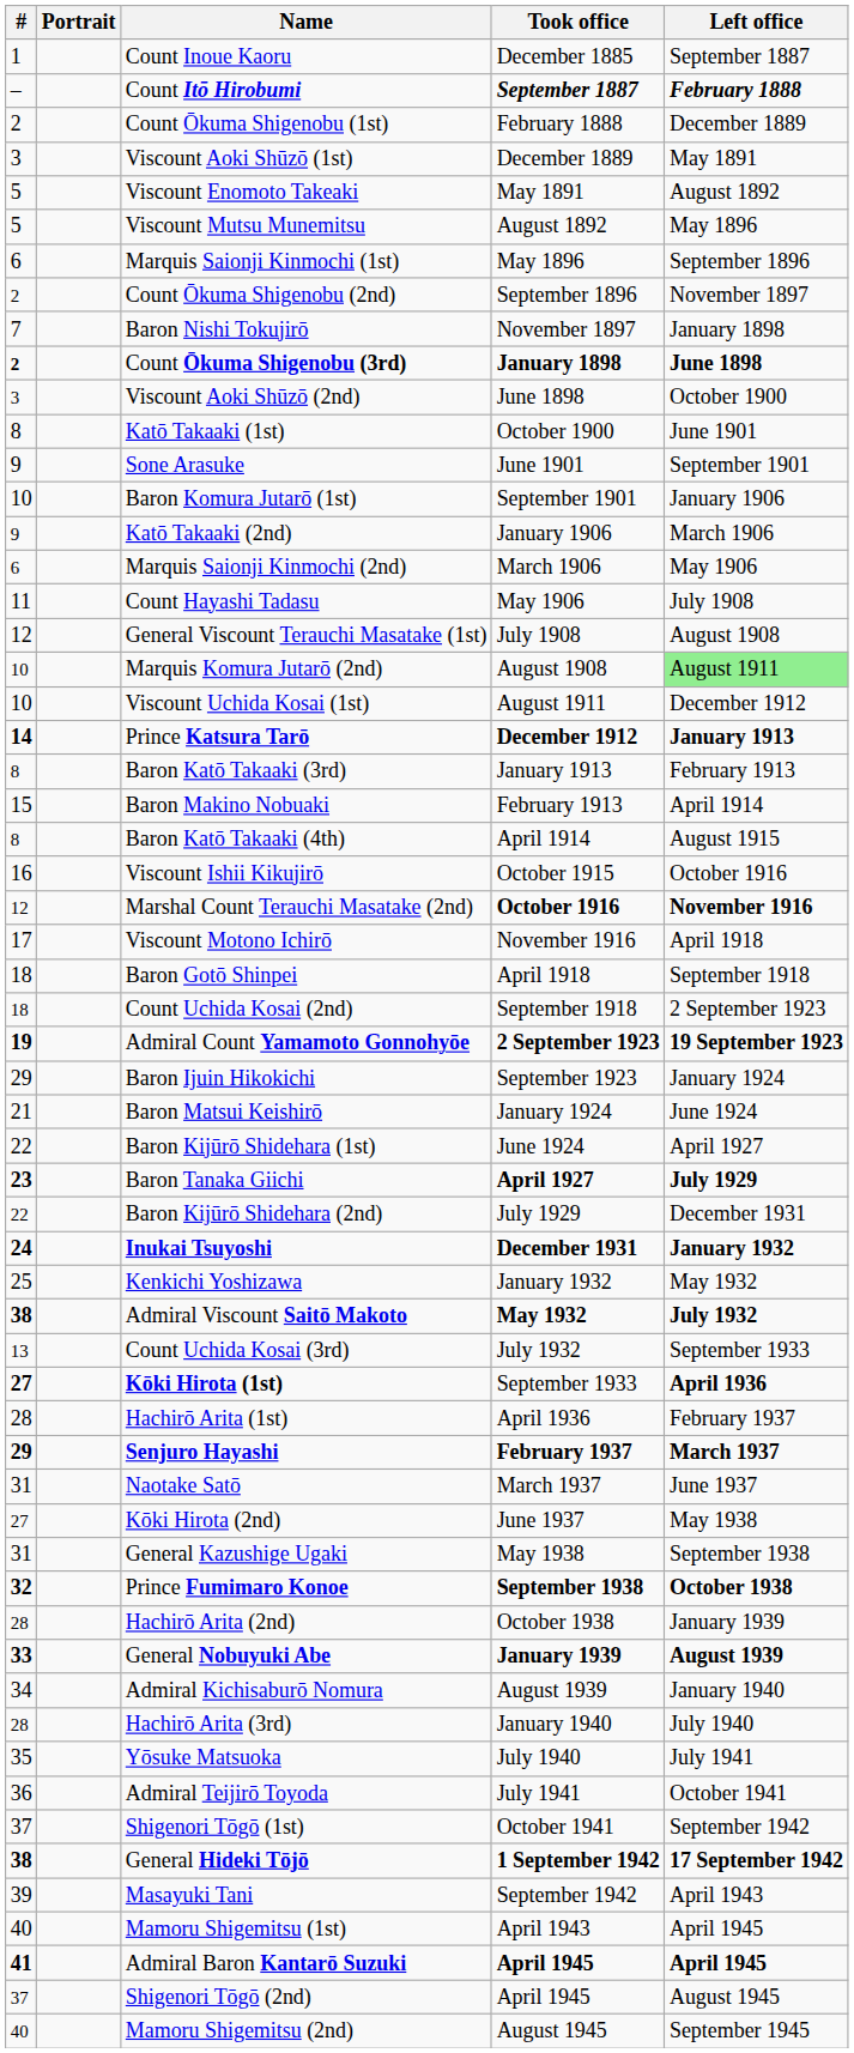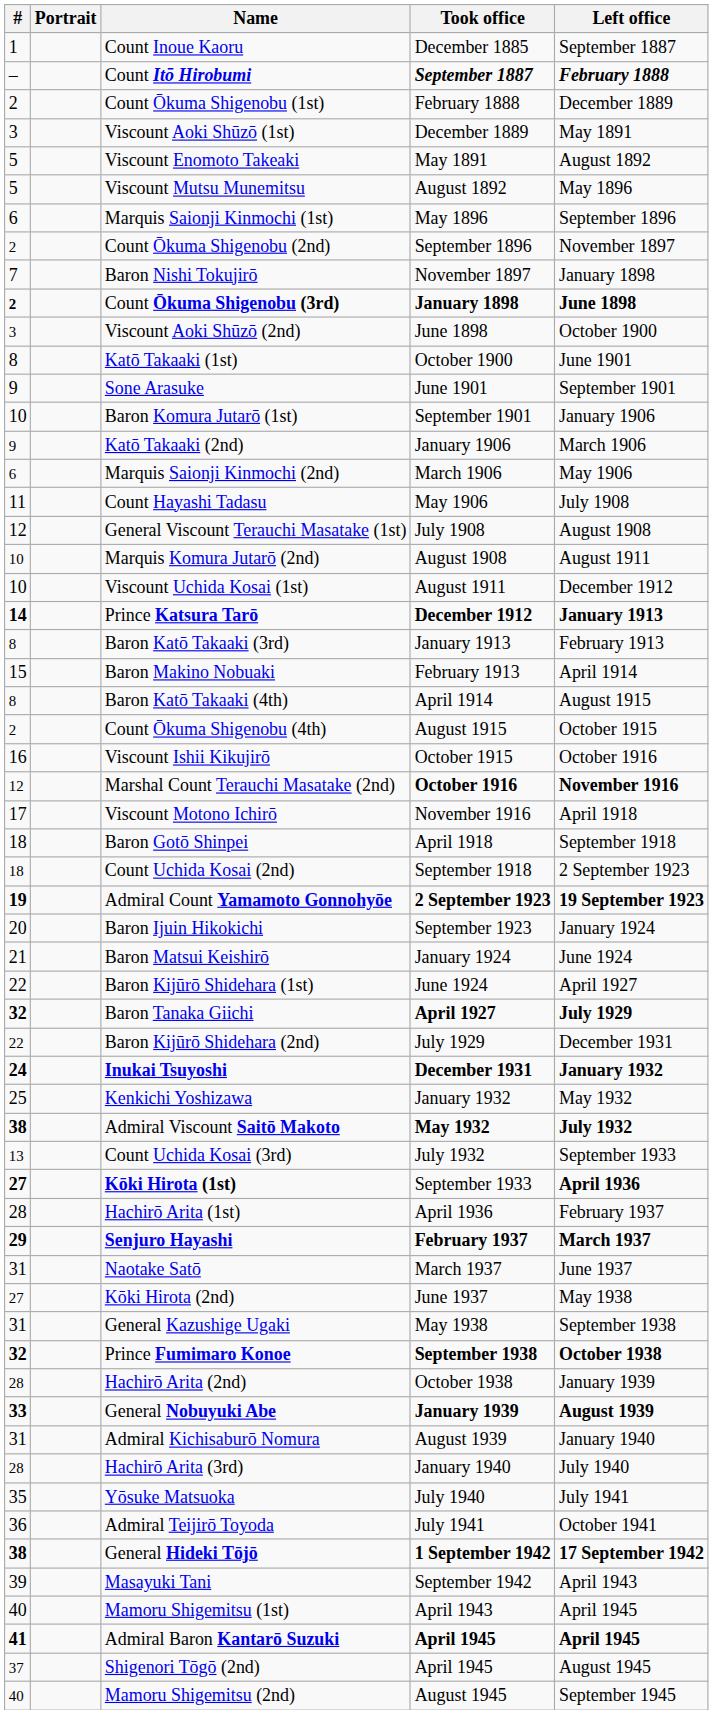 <table class="wikitable sortable">
 <tr>
 <th>#</th>
 <th>Portrait</th>
 <th>Name</th>
 <th>Took office</th>
 <th>Left office</th>
 </tr>
 <tr>
 <td>1</td>
 <td></td>
 <td>Count <a href='#'>Inoue Kaoru</a></td>
 <td>December 1885</td>
 <td>September 1887</td>
 </tr>
 <tr>
 <td><em>–</em></td>
 <td></td>
 <td>Count <strong><em><a href='#'>Itō Hirobumi</a></em></strong></td>
 <td><strong><em>September 1887</em></strong></td>
 <td><strong><em>February 1888</em></strong></td>
 </tr>
 <tr>
 <td>2</td>
 <td></td>
 <td>Count <a href='#'>Ōkuma Shigenobu</a>  (1st)</td>
 <td>February 1888</td>
 <td>December 1889</td>
 </tr>
 <tr>
 <td>3</td>
 <td></td>
 <td>Viscount <a href='#'>Aoki Shūzō</a>  (1st)</td>
 <td>December 1889</td>
 <td>May 1891</td>
 </tr>
 <tr>
 <td>5</td>
 <td></td>
 <td>Viscount <a href='#'>Enomoto Takeaki</a></td>
 <td>May 1891</td>
 <td>August 1892</td>
 </tr>
 <tr>
 <td>5</td>
 <td></td>
 <td>Viscount <a href='#'>Mutsu Munemitsu</a></td>
 <td>August 1892</td>
 <td>May 1896</td>
 </tr>
 <tr>
 <td>6</td>
 <td></td>
 <td>Marquis <a href='#'>Saionji Kinmochi</a>  (1st)</td>
 <td>May 1896</td>
 <td>September 1896</td>
 </tr>
 <tr>
 <td><small>2</small></td>
 <td></td>
 <td>Count <a href='#'>Ōkuma Shigenobu</a>  (2nd)</td>
 <td>September 1896</td>
 <td>November 1897</td>
 </tr>
 <tr>
 <td>7</td>
 <td></td>
 <td>Baron <a href='#'>Nishi Tokujirō</a></td>
 <td>November 1897</td>
 <td>January 1898</td>
 </tr>
 <tr>
 <td><strong><small>2</small></strong></td>
 <td></td>
 <td>Count <strong><a href='#'>Ōkuma Shigenobu</a></strong>  <strong>(3rd)</strong></td>
 <td><strong>January 1898</strong></td>
 <td><strong>June 1898</strong></td>
 </tr>
 <tr>
 <td><small>3</small></td>
 <td></td>
 <td>Viscount <a href='#'>Aoki Shūzō</a>  (2nd)</td>
 <td>June 1898</td>
 <td>October 1900</td>
 </tr>
 <tr>
 <td>8</td>
 <td></td>
 <td><a href='#'>Katō Takaaki</a>  (1st)</td>
 <td>October 1900</td>
 <td>June 1901</td>
 </tr>
 <tr>
 <td>9</td>
 <td></td>
 <td><a href='#'>Sone Arasuke</a></td>
 <td>June 1901</td>
 <td>September 1901</td>
 </tr>
 <tr>
 <td>10</td>
 <td></td>
 <td>Baron <a href='#'>Komura Jutarō</a>  (1st)</td>
 <td>September 1901</td>
 <td>January 1906</td>
 </tr>
 <tr>
 <td><small>9</small></td>
 <td></td>
 <td><a href='#'>Katō Takaaki</a>  (2nd)</td>
 <td>January 1906</td>
 <td>March 1906</td>
 </tr>
 <tr>
 <td><small>6</small></td>
 <td></td>
 <td>Marquis <a href='#'>Saionji Kinmochi</a>  (2nd)</td>
 <td>March 1906</td>
 <td>May 1906</td>
 </tr>
 <tr>
 <td>11</td>
 <td></td>
 <td>Count <a href='#'>Hayashi Tadasu</a></td>
 <td>May 1906</td>
 <td>July 1908</td>
 </tr>
 <tr>
 <td>12</td>
 <td></td>
 <td>General Viscount <a href='#'>Terauchi Masatake</a>  (1st)</td>
 <td>July 1908</td>
 <td>August 1908</td>
 </tr>
 <tr>
 <td><small>10</small></td>
 <td></td>
 <td>Marquis <a href='#'>Komura Jutarō</a>  (2nd)</td>
 <td>August 1908</td>
-<td style="background: lightgreen;">August 1911</td>
+<td>August 1911</td>
 </tr>
 <tr>
 <td>10</td>
 <td></td>
 <td>Viscount <a href='#'>Uchida Kosai</a>  (1st)</td>
 <td>August 1911</td>
 <td>December 1912</td>
 </tr>
 <tr>
 <td><strong>14</strong></td>
 <td></td>
 <td>Prince <strong><a href='#'>Katsura Tarō</a></strong></td>
 <td><strong>December 1912</strong></td>
 <td><strong>January 1913</strong></td>
 </tr>
 <tr>
 <td><small>8</small></td>
 <td></td>
 <td>Baron <a href='#'>Katō Takaaki</a>  (3rd)</td>
 <td>January 1913</td>
 <td>February 1913</td>
 </tr>
 <tr>
 <td>15</td>
 <td></td>
 <td>Baron <a href='#'>Makino Nobuaki</a></td>
 <td>February 1913</td>
 <td>April 1914</td>
 </tr>
 <tr>
 <td><small>8</small></td>
 <td></td>
 <td>Baron <a href='#'>Katō Takaaki</a>  (4th)</td>
 <td>April 1914</td>
 <td>August 1915</td>
+</tr>
+<tr>
+<td><small>2</small></td>
+<td></td>
+<td>Count <a href='#'>Ōkuma Shigenobu</a>  (4th)</td>
+<td>August 1915</td>
+<td>October 1915</td>
 </tr>
 <tr>
 <td>16</td>
 <td></td>
 <td>Viscount <a href='#'>Ishii Kikujirō</a></td>
 <td>October 1915</td>
 <td>October 1916</td>
 </tr>
 <tr>
 <td><small>12</small></td>
 <td></td>
 <td>Marshal Count <a href='#'>Terauchi Masatake</a>  (2nd)</td>
 <td><strong>October 1916</strong></td>
 <td><strong>November 1916</strong></td>
 </tr>
 <tr>
 <td>17</td>
 <td></td>
 <td>Viscount <a href='#'>Motono Ichirō</a></td>
 <td>November 1916</td>
 <td>April 1918</td>
 </tr>
 <tr>
 <td>18</td>
 <td></td>
 <td>Baron <a href='#'>Gotō Shinpei</a></td>
 <td>April 1918</td>
 <td>September 1918</td>
 </tr>
 <tr>
 <td><small>18</small></td>
 <td></td>
 <td>Count <a href='#'>Uchida Kosai</a>  (2nd)</td>
 <td>September 1918</td>
 <td>2 September 1923</td>
 </tr>
 <tr>
 <td><strong>19</strong></td>
 <td></td>
 <td>Admiral Count <strong><a href='#'>Yamamoto Gonnohyōe</a></strong></td>
 <td><strong>2 September 1923</strong></td>
 <td><strong>19 September 1923</strong></td>
 </tr>
 <tr>
-<td>29</td>
+<td>20</td>
 <td></td>
 <td>Baron <a href='#'>Ijuin Hikokichi</a></td>
 <td>September 1923</td>
 <td>January 1924</td>
 </tr>
 <tr>
 <td>21</td>
 <td></td>
 <td>Baron <a href='#'>Matsui Keishirō</a></td>
 <td>January 1924</td>
 <td>June 1924</td>
 </tr>
 <tr>
 <td>22</td>
 <td></td>
 <td>Baron <a href='#'>Kijūrō Shidehara</a>  (1st)</td>
 <td>June 1924</td>
 <td>April 1927</td>
 </tr>
 <tr>
-<td><strong>23</strong></td>
+<td><strong>32</strong></td>
 <td></td>
 <td>Baron <a href='#'>Tanaka Giichi</a></td>
 <td><strong>April 1927</strong></td>
 <td><strong>July 1929</strong></td>
 </tr>
 <tr>
 <td><small>22</small></td>
 <td></td>
 <td>Baron <a href='#'>Kijūrō Shidehara</a>  (2nd)</td>
 <td>July 1929</td>
 <td>December 1931</td>
 </tr>
 <tr>
 <td><strong>24</strong></td>
 <td></td>
 <td><strong><a href='#'>Inukai Tsuyoshi</a></strong></td>
 <td><strong>December 1931</strong></td>
 <td><strong>January 1932</strong></td>
 </tr>
 <tr>
 <td>25</td>
 <td></td>
 <td><a href='#'>Kenkichi Yoshizawa</a></td>
 <td>January 1932</td>
 <td>May 1932</td>
 </tr>
 <tr>
 <td><strong>38</strong></td>
 <td><strong></strong></td>
 <td>Admiral Viscount <strong><a href='#'>Saitō Makoto</a></strong></td>
 <td><strong>May 1932</strong></td>
 <td><strong>July 1932</strong></td>
 </tr>
 <tr>
 <td><small>13</small></td>
 <td></td>
 <td>Count <a href='#'>Uchida Kosai</a>  (3rd)</td>
 <td>July 1932</td>
 <td>September 1933</td>
 </tr>
 <tr>
 <td><strong>27</strong></td>
 <td></td>
 <td><strong><a href='#'>Kōki Hirota</a></strong>  <strong>(1st)</strong></td>
 <td>September 1933</td>
 <td><strong>April 1936</strong></td>
 </tr>
 <tr>
 <td>28</td>
 <td></td>
 <td><a href='#'>Hachirō Arita</a>  (1st)</td>
 <td>April 1936</td>
 <td>February 1937</td>
 </tr>
 <tr>
 <td><strong>29</strong></td>
 <td></td>
 <td><strong><a href='#'>Senjuro Hayashi</a></strong></td>
 <td><strong>February 1937</strong></td>
 <td><strong>March 1937</strong></td>
 </tr>
 <tr>
 <td>31</td>
 <td></td>
 <td><a href='#'>Naotake Satō</a></td>
 <td>March 1937</td>
 <td>June 1937</td>
 </tr>
 <tr>
 <td><small>27</small></td>
 <td></td>
 <td><a href='#'>Kōki Hirota</a>  (2nd)</td>
 <td>June 1937</td>
 <td>May 1938</td>
 </tr>
 <tr>
 <td>31</td>
 <td></td>
 <td>General <a href='#'>Kazushige Ugaki</a></td>
 <td>May 1938</td>
 <td>September 1938</td>
 </tr>
 <tr>
 <td><strong>32</strong></td>
 <td></td>
 <td>Prince <strong><a href='#'>Fumimaro Konoe</a></strong></td>
 <td><strong>September 1938</strong></td>
 <td><strong>October 1938</strong></td>
 </tr>
 <tr>
 <td><small>28</small></td>
 <td></td>
 <td><a href='#'>Hachirō Arita</a>  (2nd)</td>
 <td>October 1938</td>
 <td>January 1939</td>
 </tr>
 <tr>
 <td><strong>33</strong></td>
 <td></td>
 <td>General <strong><a href='#'>Nobuyuki Abe</a></strong></td>
 <td><strong>January 1939</strong></td>
 <td><strong>August 1939</strong></td>
 </tr>
 <tr>
-<td>34</td>
+<td>31</td>
 <td></td>
 <td>Admiral <a href='#'>Kichisaburō Nomura</a></td>
 <td>August 1939</td>
 <td>January 1940</td>
 </tr>
 <tr>
 <td><small>28</small></td>
 <td></td>
 <td><a href='#'>Hachirō Arita</a>  (3rd)</td>
 <td>January  1940</td>
 <td>July 1940</td>
 </tr>
 <tr>
 <td>35</td>
 <td></td>
 <td><a href='#'>Yōsuke Matsuoka</a></td>
 <td>July 1940</td>
 <td>July 1941</td>
 </tr>
 <tr>
 <td>36</td>
 <td></td>
 <td>Admiral <a href='#'>Teijirō Toyoda</a></td>
 <td>July 1941</td>
 <td>October 1941</td>
-</tr>
-<tr>
-<td>37</td>
-<td></td>
-<td><a href='#'>Shigenori Tōgō</a>  (1st)</td>
-<td>October 1941</td>
-<td>September 1942</td>
 </tr>
 <tr>
 <td><strong>38</strong></td>
 <td></td>
 <td>General <strong><a href='#'>Hideki Tōjō</a></strong></td>
 <td><strong>1 September 1942</strong></td>
 <td><strong>17 September 1942</strong></td>
 </tr>
 <tr>
 <td>39</td>
 <td></td>
 <td><a href='#'>Masayuki Tani</a></td>
 <td>September 1942</td>
 <td>April 1943</td>
 </tr>
 <tr>
 <td>40</td>
 <td></td>
 <td><a href='#'>Mamoru Shigemitsu</a>  (1st)</td>
 <td>April 1943</td>
 <td>April 1945</td>
 </tr>
 <tr>
 <td><strong>41</strong></td>
 <td></td>
 <td>Admiral Baron <strong><a href='#'>Kantarō Suzuki</a></strong></td>
 <td><strong>April 1945</strong></td>
 <td><strong>April 1945</strong></td>
 </tr>
 <tr>
 <td><small>37</small></td>
 <td></td>
 <td><a href='#'>Shigenori Tōgō</a>  (2nd)</td>
 <td>April 1945</td>
 <td>August 1945</td>
 </tr>
 <tr>
 <td><small>40</small></td>
 <td></td>
 <td><a href='#'>Mamoru Shigemitsu</a>  (2nd)</td>
 <td>August 1945</td>
 <td>September 1945</td>
 </tr>
 <tr>
 </tr>
 </table>
